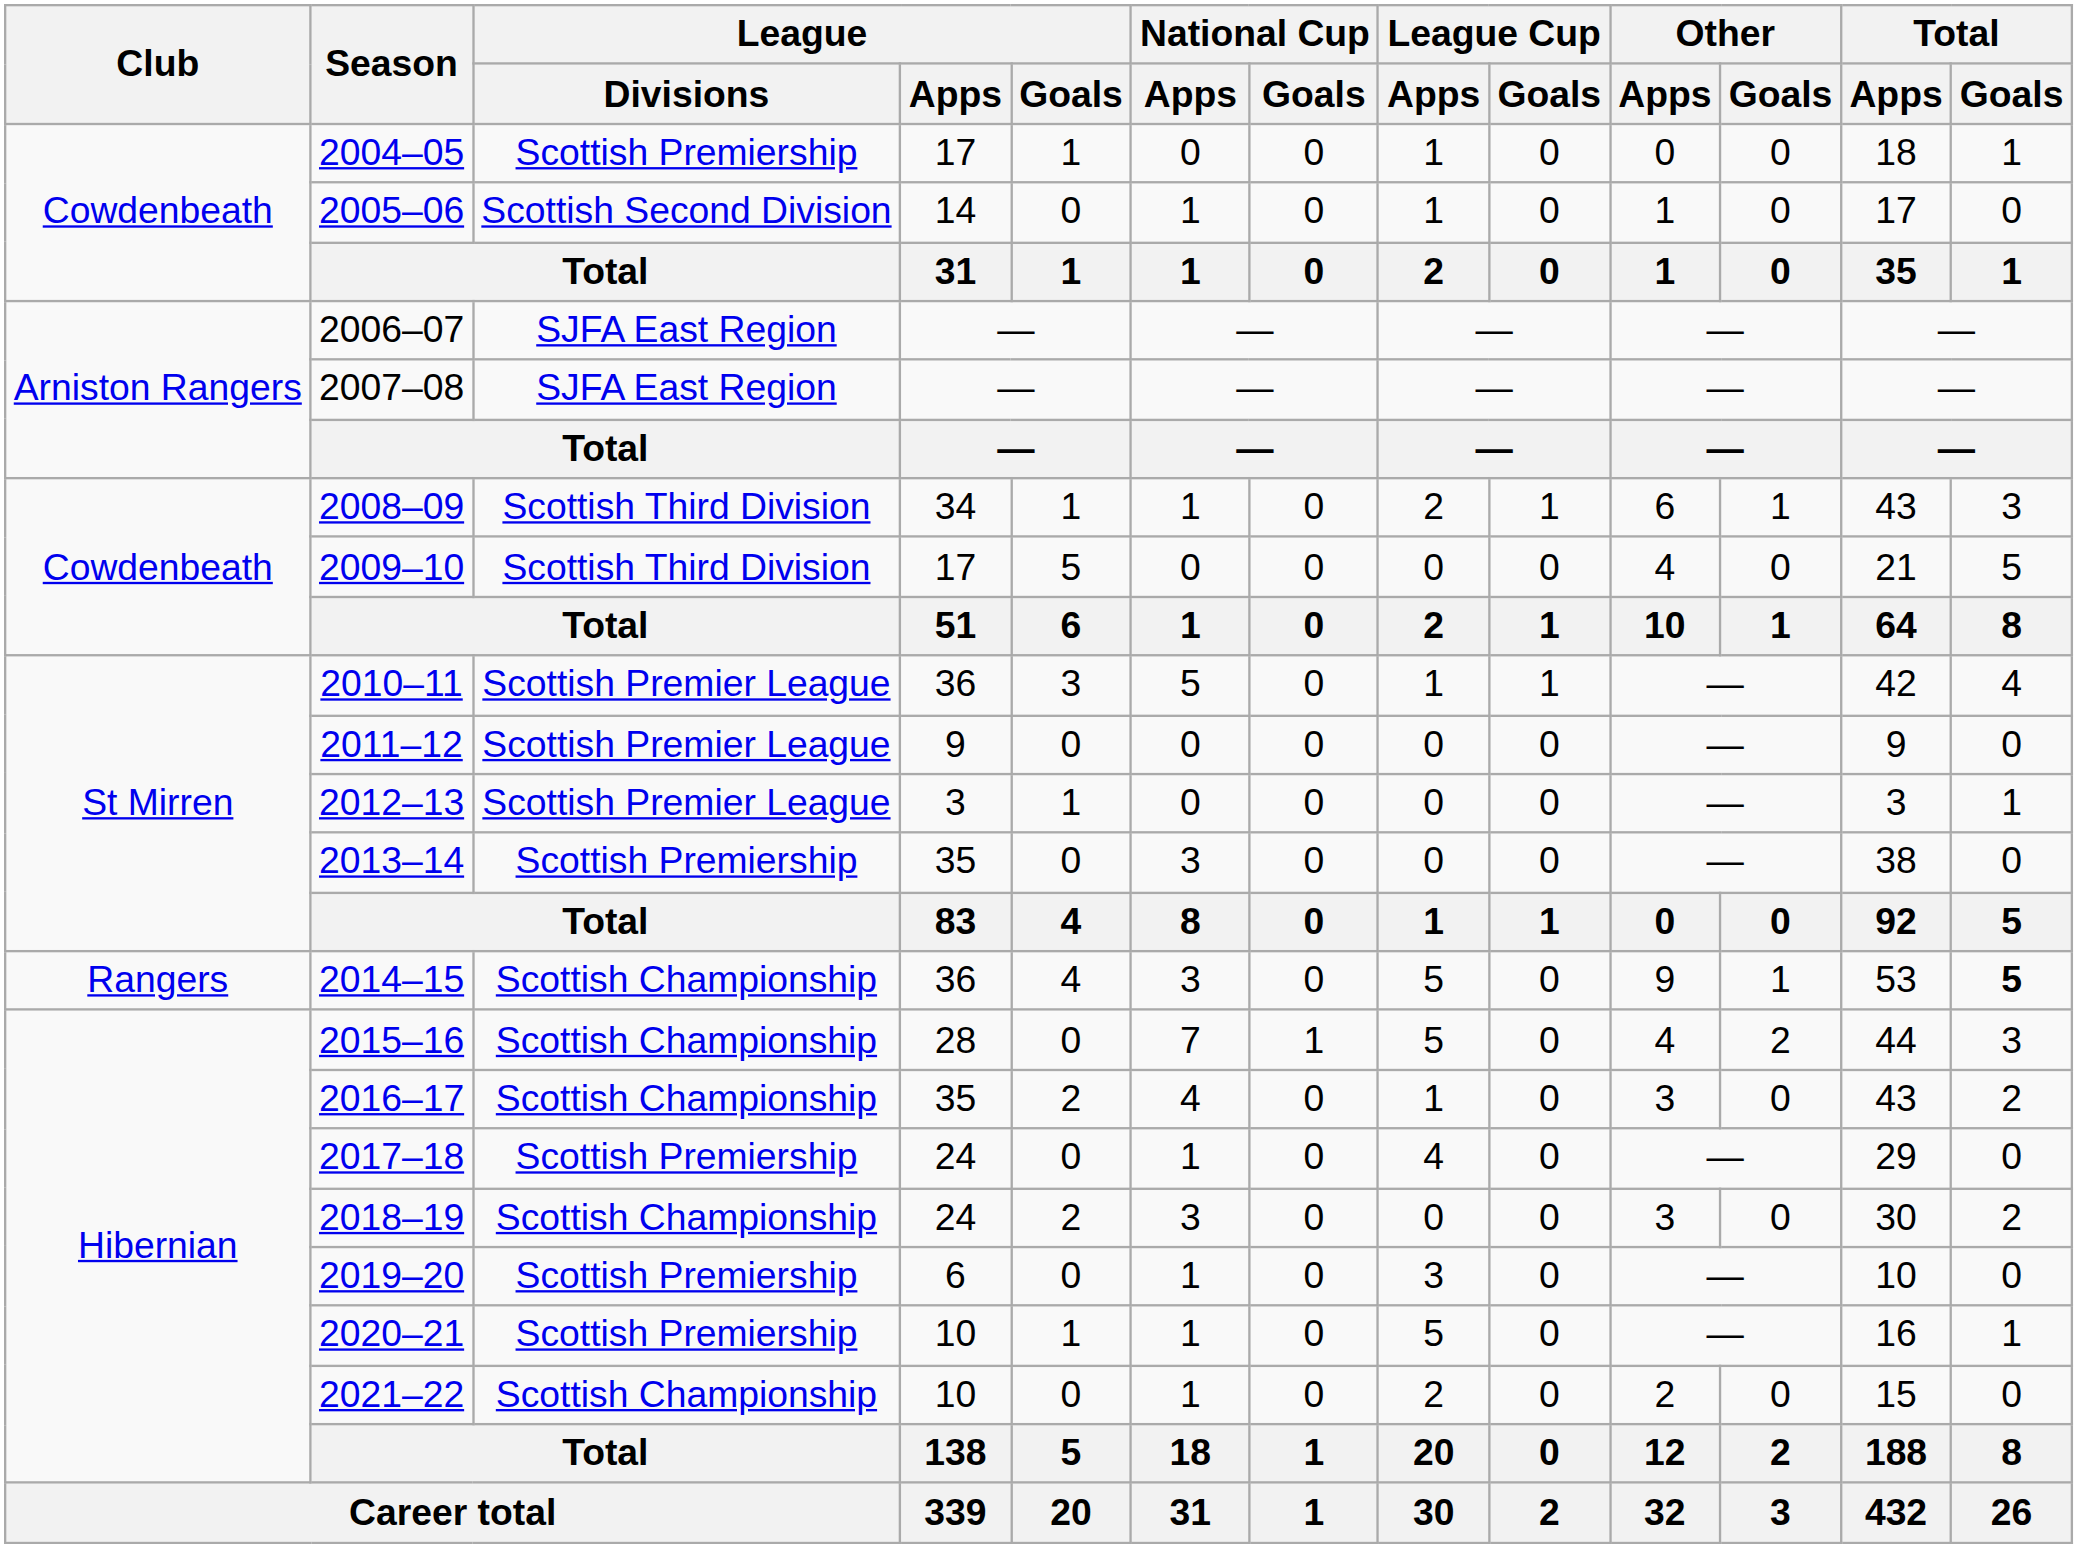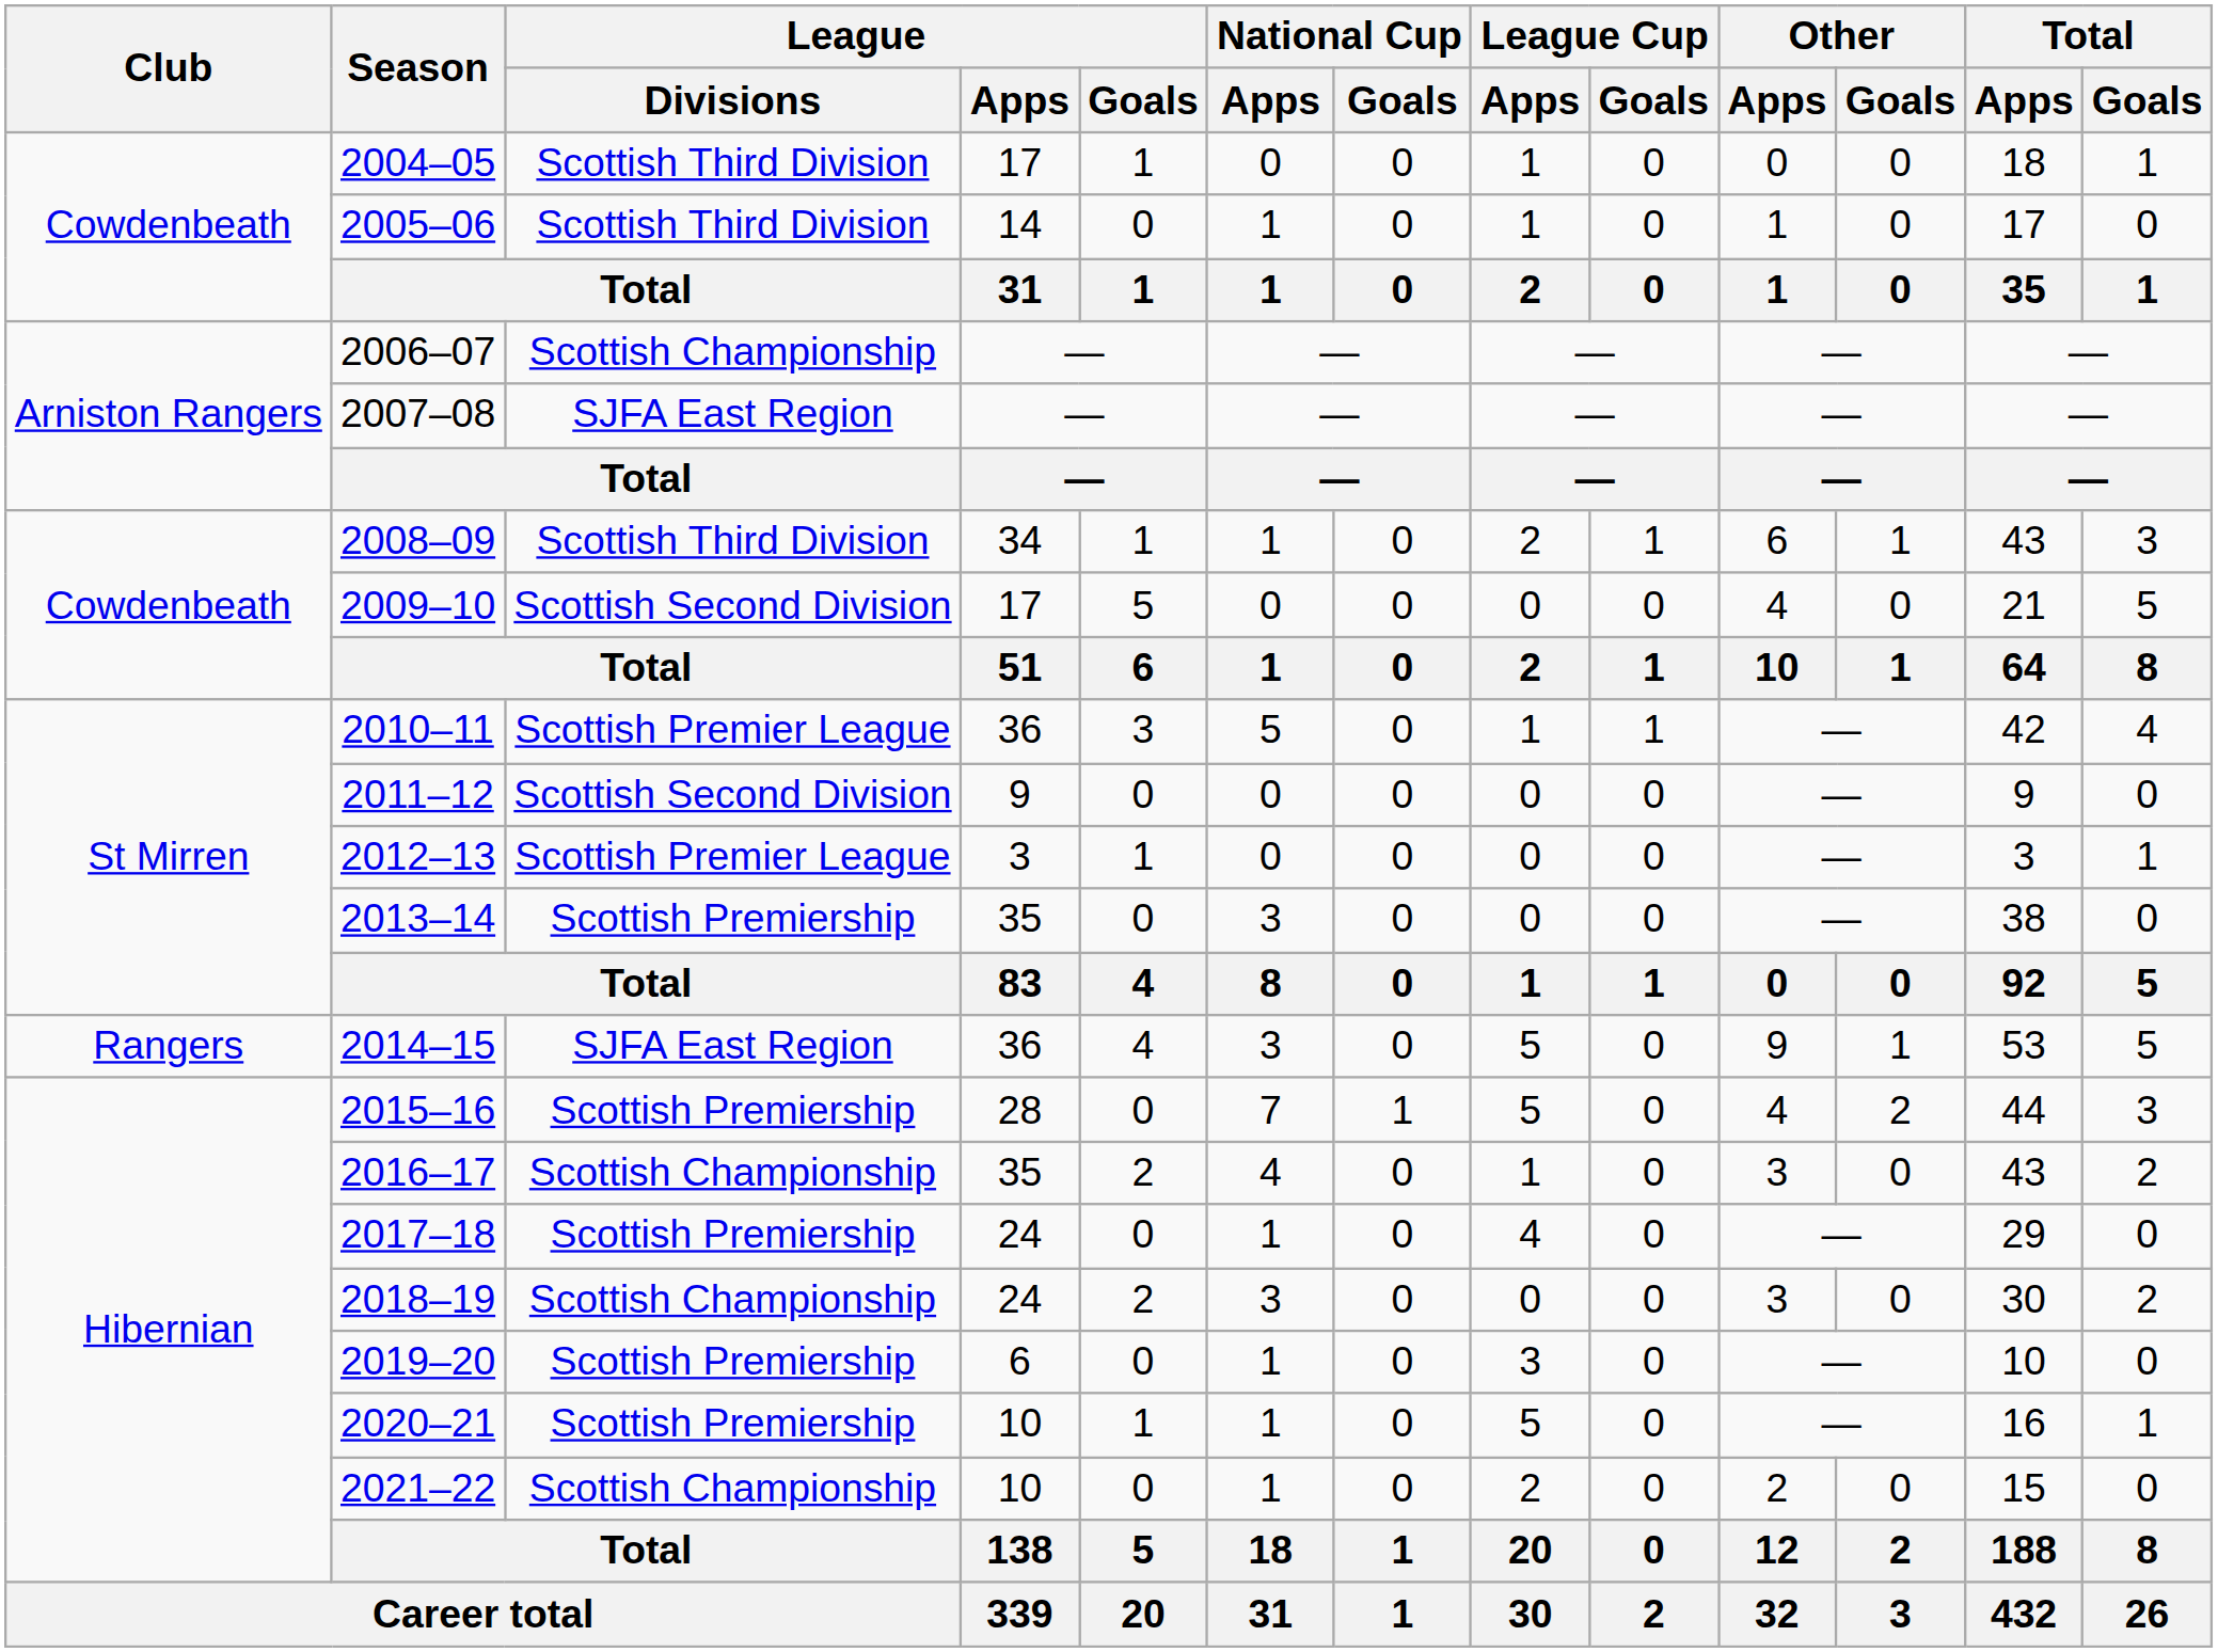 <table class="wikitable" style="text-align: center;">
 <tr>
 <th rowspan="2">Club</th>
 <th rowspan="2">Season</th>
 <th colspan="3">League</th>
 <th colspan="2">National Cup</th>
 <th colspan="2">League Cup</th>
 <th colspan="2">Other</th>
 <th colspan="2">Total</th>
 </tr>
 <tr>
 <th>Divisions</th>
 <th>Apps</th>
 <th>Goals</th>
 <th>Apps</th>
 <th>Goals</th>
 <th>Apps</th>
 <th>Goals</th>
 <th>Apps</th>
 <th>Goals</th>
 <th>Apps</th>
 <th>Goals</th>
 </tr>
 <tr>
 <td rowspan="3"><a href='#'>Cowdenbeath</a></td>
 <td><a href='#'>2004–05</a></td>
-<td><a href='#'>Scottish Premiership</a></td>
+<td><a href='#'>Scottish Third Division</a></td>
 <td>17</td>
 <td>1</td>
 <td>0</td>
 <td>0</td>
 <td>1</td>
 <td>0</td>
 <td>0</td>
 <td>0</td>
 <td>18</td>
 <td>1</td>
 </tr>
 <tr>
 <td><a href='#'>2005–06</a></td>
-<td><a href='#'>Scottish Second Division</a></td>
+<td><a href='#'>Scottish Third Division</a></td>
 <td>14</td>
 <td>0</td>
 <td>1</td>
 <td>0</td>
 <td>1</td>
 <td>0</td>
 <td>1</td>
 <td>0</td>
 <td>17</td>
 <td>0</td>
 </tr>
 <tr>
 <th colspan="2">Total</th>
 <th>31</th>
 <th>1</th>
 <th>1</th>
 <th>0</th>
 <th>2</th>
 <th>0</th>
 <th>1</th>
 <th>0</th>
 <th>35</th>
 <th>1</th>
 </tr>
 <tr>
 <td rowspan="3"><a href='#'>Arniston Rangers</a></td>
 <td>2006–07</td>
-<td><a href='#'>SJFA East Region</a></td>
+<td><a href='#'>Scottish Championship</a></td>
 <td colspan="2">—</td>
 <td colspan="2">—</td>
 <td colspan="2">—</td>
 <td colspan="2">—</td>
 <td colspan="2">—</td>
 </tr>
 <tr>
 <td>2007–08</td>
 <td><a href='#'>SJFA East Region</a></td>
 <td colspan="2">—</td>
 <td colspan="2">—</td>
 <td colspan="2">—</td>
 <td colspan="2">—</td>
 <td colspan="2">—</td>
 </tr>
 <tr>
 <th colspan="2">Total</th>
 <th colspan="2">—</th>
 <th colspan="2">—</th>
 <th colspan="2">—</th>
 <th colspan="2">—</th>
 <th colspan="2">—</th>
 </tr>
 <tr>
 <td rowspan="3"><a href='#'>Cowdenbeath</a></td>
 <td><a href='#'>2008–09</a></td>
 <td><a href='#'>Scottish Third Division</a></td>
 <td>34</td>
 <td>1</td>
 <td>1</td>
 <td>0</td>
 <td>2</td>
 <td>1</td>
 <td>6</td>
 <td>1</td>
 <td>43</td>
 <td>3</td>
 </tr>
 <tr>
 <td><a href='#'>2009–10</a></td>
-<td><a href='#'>Scottish Third Division</a></td>
+<td><a href='#'>Scottish Second Division</a></td>
 <td>17</td>
 <td>5</td>
 <td>0</td>
 <td>0</td>
 <td>0</td>
 <td>0</td>
 <td>4</td>
 <td>0</td>
 <td>21</td>
 <td>5</td>
 </tr>
 <tr>
 <th colspan="2">Total</th>
 <th>51</th>
 <th>6</th>
 <th>1</th>
 <th>0</th>
 <th>2</th>
 <th>1</th>
 <th>10</th>
 <th>1</th>
 <th>64</th>
 <th>8</th>
 </tr>
 <tr>
 <td rowspan="5"><a href='#'>St Mirren</a></td>
 <td><a href='#'>2010–11</a></td>
 <td><a href='#'>Scottish Premier League</a></td>
 <td>36</td>
 <td>3</td>
 <td>5</td>
 <td>0</td>
 <td>1</td>
 <td>1</td>
 <td colspan="2">—</td>
 <td>42</td>
 <td>4</td>
 </tr>
 <tr>
 <td><a href='#'>2011–12</a></td>
-<td><a href='#'>Scottish Premier League</a></td>
+<td><a href='#'>Scottish Second Division</a></td>
 <td>9</td>
 <td>0</td>
 <td>0</td>
 <td>0</td>
 <td>0</td>
 <td>0</td>
 <td colspan="2">—</td>
 <td>9</td>
 <td>0</td>
 </tr>
 <tr>
 <td><a href='#'>2012–13</a></td>
 <td><a href='#'>Scottish Premier League</a></td>
 <td>3</td>
 <td>1</td>
 <td>0</td>
 <td>0</td>
 <td>0</td>
 <td>0</td>
 <td colspan="2">—</td>
 <td>3</td>
 <td>1</td>
 </tr>
 <tr>
 <td><a href='#'>2013–14</a></td>
 <td><a href='#'>Scottish Premiership</a></td>
 <td>35</td>
 <td>0</td>
 <td>3</td>
 <td>0</td>
 <td>0</td>
 <td>0</td>
 <td colspan="2">—</td>
 <td>38</td>
 <td>0</td>
 </tr>
 <tr>
 <th colspan="2">Total</th>
 <th>83</th>
 <th>4</th>
 <th>8</th>
 <th>0</th>
 <th>1</th>
 <th>1</th>
 <th>0</th>
 <th>0</th>
 <th>92</th>
 <th>5</th>
 </tr>
 <tr>
 <td><a href='#'>Rangers</a></td>
 <td><a href='#'>2014–15</a></td>
-<td><a href='#'>Scottish Championship</a></td>
+<td><a href='#'>SJFA East Region</a></td>
 <td>36</td>
 <td>4</td>
 <td>3</td>
 <td>0</td>
 <td>5</td>
 <td>0</td>
 <td>9</td>
 <td>1</td>
 <td>53</td>
-<td><strong>5</strong></td>
+<td>5</td>
 </tr>
 <tr>
 <td rowspan="8"><a href='#'>Hibernian</a></td>
 <td><a href='#'>2015–16</a></td>
-<td><a href='#'>Scottish Championship</a></td>
+<td><a href='#'>Scottish Premiership</a></td>
 <td>28</td>
 <td>0</td>
 <td>7</td>
 <td>1</td>
 <td>5</td>
 <td>0</td>
 <td>4</td>
 <td>2</td>
 <td>44</td>
 <td>3</td>
 </tr>
 <tr>
 <td><a href='#'>2016–17</a></td>
 <td><a href='#'>Scottish Championship</a></td>
 <td>35</td>
 <td>2</td>
 <td>4</td>
 <td>0</td>
 <td>1</td>
 <td>0</td>
 <td>3</td>
 <td>0</td>
 <td>43</td>
 <td>2</td>
 </tr>
 <tr>
 <td><a href='#'>2017–18</a></td>
 <td><a href='#'>Scottish Premiership</a></td>
 <td>24</td>
 <td>0</td>
 <td>1</td>
 <td>0</td>
 <td>4</td>
 <td>0</td>
 <td colspan="2">—</td>
 <td>29</td>
 <td>0</td>
 </tr>
 <tr>
 <td><a href='#'>2018–19</a></td>
 <td><a href='#'>Scottish Championship</a></td>
 <td>24</td>
 <td>2</td>
 <td>3</td>
 <td>0</td>
 <td>0</td>
 <td>0</td>
 <td>3</td>
 <td>0</td>
 <td>30</td>
 <td>2</td>
 </tr>
 <tr>
 <td><a href='#'>2019–20</a></td>
 <td><a href='#'>Scottish Premiership</a></td>
 <td>6</td>
 <td>0</td>
 <td>1</td>
 <td>0</td>
 <td>3</td>
 <td>0</td>
 <td colspan="2">—</td>
 <td>10</td>
 <td>0</td>
 </tr>
 <tr>
 <td><a href='#'>2020–21</a></td>
 <td><a href='#'>Scottish Premiership</a></td>
 <td>10</td>
 <td>1</td>
 <td>1</td>
 <td>0</td>
 <td>5</td>
 <td>0</td>
 <td colspan="2">—</td>
 <td>16</td>
 <td>1</td>
 </tr>
 <tr>
 <td><a href='#'>2021–22</a></td>
 <td><a href='#'>Scottish Championship</a></td>
 <td>10</td>
 <td>0</td>
 <td>1</td>
 <td>0</td>
 <td>2</td>
 <td>0</td>
 <td>2</td>
 <td>0</td>
 <td>15</td>
 <td>0</td>
 </tr>
 <tr>
 <th colspan="2">Total</th>
 <th>138</th>
 <th>5</th>
 <th>18</th>
 <th>1</th>
 <th>20</th>
 <th>0</th>
 <th>12</th>
 <th>2</th>
 <th>188</th>
 <th>8</th>
 </tr>
 <tr>
 <th colspan="3">Career total</th>
 <th>339</th>
 <th>20</th>
 <th>31</th>
 <th>1</th>
 <th>30</th>
 <th>2</th>
 <th>32</th>
 <th>3</th>
 <th>432</th>
 <th>26</th>
 </tr>
 </table>
